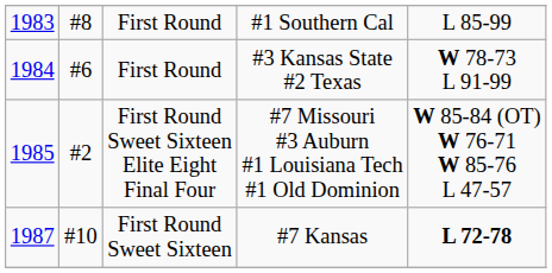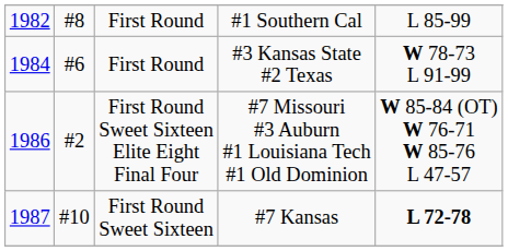 <table class="wikitable" style="text-align:center">
 <tr>
 </tr>
 <tr>
-<td rowspan=1><a href='#'>1983</a></td>
+<td rowspan=1><a href='#'>1982</a></td>
 <td>#8</td>
 <td>First Round</td>
 <td>#1 Southern Cal</td>
 <td>L 85-99</td>
 </tr>
 <tr style="text-align:center;">
 <td rowspan=1><a href='#'>1984</a></td>
 <td>#6</td>
 <td>First Round</td>
 <td>#3 Kansas State<br>#2 Texas</td>
 <td><strong>W</strong> 78-73<br>L 91-99</td>
 </tr>
 <tr style="text-align:center;">
-<td rowspan=1><a href='#'>1985</a></td>
+<td rowspan=1><a href='#'>1986</a></td>
 <td>#2</td>
 <td>First Round<br>Sweet Sixteen<br>Elite Eight<br>Final Four</td>
 <td>#7 Missouri<br>#3 Auburn<br>#1 Louisiana Tech<br>#1 Old Dominion</td>
 <td><strong>W</strong> 85-84 (OT)<br><strong>W</strong> 76-71<br><strong>W</strong> 85-76<br>L 47-57</td>
 </tr>
 <tr style="text-align:center;">
 <td rowspan=1><a href='#'>1987</a></td>
 <td>#10</td>
 <td>First Round<br>Sweet Sixteen</td>
 <td>#7 Kansas</td>
 <td><strong>L 72-78</strong></td>
 </tr>
 <tr style="text-align:center;">
 </tr>
 </table>
